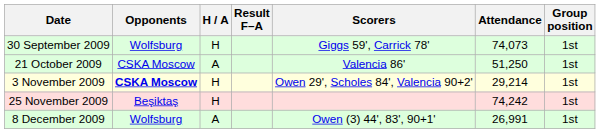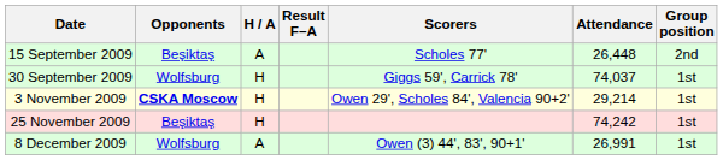 <table class="wikitable" style="text-align:center">
 <tr>
 <th>Date</th>
 <th>Opponents</th>
 <th>H / A</th>
 <th>Result<br>F–A</th>
 <th>Scorers</th>
 <th>Attendance</th>
 <th>Group<br>position</th>
 </tr>
 <tr bgcolor="#ddffdd">
+<td>15 September 2009</td>
+<td><a href='#'>Beşiktaş</a></td>
+<td>A</td>
+<td></td>
+<td><a href='#'>Scholes</a> 77'</td>
+<td>26,448</td>
+<td>2nd</td>
+</tr>
+<tr bgcolor="#ddffdd">
 <td>30 September 2009</td>
 <td><a href='#'>Wolfsburg</a></td>
 <td>H</td>
 <td></td>
 <td><a href='#'>Giggs</a> 59', <a href='#'>Carrick</a> 78'</td>
-<td>74,073</td>
-<td>1st</td>
-</tr>
-<tr bgcolor="#ddffdd">
-<td>21 October 2009</td>
-<td><a href='#'>CSKA Moscow</a></td>
-<td>A</td>
-<td></td>
-<td><a href='#'>Valencia</a> 86'</td>
-<td>51,250</td>
+<td>74,037</td>
 <td>1st</td>
 </tr>
 <tr bgcolor="#ffffdd">
 <td>3 November 2009</td>
 <td><strong><a href='#'>CSKA Moscow</a></strong></td>
 <td>H</td>
 <td></td>
 <td><a href='#'>Owen</a> 29', <a href='#'>Scholes</a> 84', <a href='#'>Valencia</a> 90+2'</td>
 <td>29,214</td>
 <td>1st</td>
 </tr>
 <tr bgcolor="#ffdddd">
 <td>25 November 2009</td>
 <td><a href='#'>Beşiktaş</a></td>
 <td>H</td>
 <td></td>
 <td></td>
 <td>74,242</td>
 <td>1st</td>
 </tr>
 <tr bgcolor="#ddffdd">
 <td>8 December 2009</td>
 <td><a href='#'>Wolfsburg</a></td>
 <td>A</td>
 <td></td>
 <td><a href='#'>Owen</a> (3) 44', 83', 90+1'</td>
 <td>26,991</td>
 <td>1st</td>
 </tr>
 </table>
